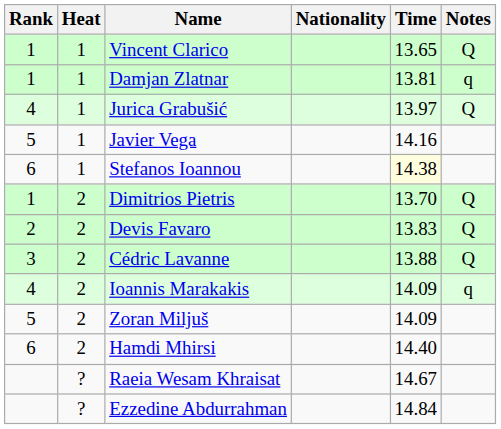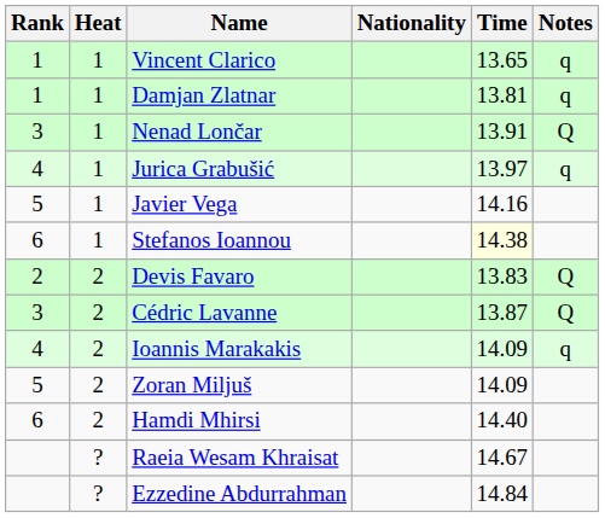 <table class="wikitable sortable" style="text-align:center">
 <tr>
 <th>Rank</th>
 <th>Heat</th>
 <th>Name</th>
 <th>Nationality</th>
 <th>Time</th>
 <th>Notes</th>
 </tr>
 <tr bgcolor=ccffcc>
 <td>1</td>
 <td>1</td>
 <td align=left><a href='#'>Vincent Clarico</a></td>
 <td align=left></td>
 <td>13.65</td>
-<td>Q</td>
+<td>q</td>
 </tr>
 <tr bgcolor=ccffcc>
 <td>1</td>
 <td>1</td>
 <td align=left><a href='#'>Damjan Zlatnar</a></td>
 <td align=left></td>
 <td>13.81</td>
 <td>q</td>
 </tr>
+<tr bgcolor=ccffcc>
+<td>3</td>
+<td>1</td>
+<td align=left><a href='#'>Nenad Lončar</a></td>
+<td align=left></td>
+<td>13.91</td>
+<td>Q</td>
+</tr>
 <tr bgcolor=ddffdd>
 <td>4</td>
 <td>1</td>
 <td align=left><a href='#'>Jurica Grabušić</a></td>
 <td align=left></td>
 <td>13.97</td>
-<td>Q</td>
+<td>q</td>
 </tr>
 <tr>
 <td>5</td>
 <td>1</td>
 <td align=left><a href='#'>Javier Vega</a></td>
 <td align=left></td>
 <td>14.16</td>
 <td></td>
 </tr>
 <tr>
 <td>6</td>
 <td>1</td>
 <td align=left><a href='#'>Stefanos Ioannou</a></td>
 <td align=left></td>
 <td style="background: lightyellow;">14.38</td>
 <td></td>
 </tr>
 <tr bgcolor=ccffcc>
-<td>1</td>
-<td>2</td>
-<td align=left><a href='#'>Dimitrios Pietris</a></td>
-<td align=left></td>
-<td>13.70</td>
-<td>Q</td>
-</tr>
-<tr bgcolor=ccffcc>
 <td>2</td>
 <td>2</td>
 <td align=left><a href='#'>Devis Favaro</a></td>
 <td align=left></td>
 <td>13.83</td>
 <td>Q</td>
 </tr>
 <tr bgcolor=ccffcc>
 <td>3</td>
 <td>2</td>
 <td align=left><a href='#'>Cédric Lavanne</a></td>
 <td align=left></td>
-<td>13.88</td>
+<td>13.87</td>
 <td>Q</td>
 </tr>
 <tr bgcolor=ddffdd>
 <td>4</td>
 <td>2</td>
 <td align=left><a href='#'>Ioannis Marakakis</a></td>
 <td align=left></td>
 <td>14.09</td>
 <td>q</td>
 </tr>
 <tr>
 <td>5</td>
 <td>2</td>
 <td align=left><a href='#'>Zoran Miljuš</a></td>
 <td align=left></td>
 <td>14.09</td>
 <td></td>
 </tr>
 <tr>
 <td>6</td>
 <td>2</td>
 <td align=left><a href='#'>Hamdi Mhirsi</a></td>
 <td align=left></td>
 <td>14.40</td>
 <td></td>
 </tr>
 <tr>
 <td></td>
 <td>?</td>
 <td align=left><a href='#'>Raeia Wesam Khraisat</a></td>
 <td align=left></td>
 <td>14.67</td>
 <td></td>
 </tr>
 <tr>
 <td></td>
 <td>?</td>
 <td align=left><a href='#'>Ezzedine Abdurrahman</a></td>
 <td align=left></td>
 <td>14.84</td>
 <td></td>
 </tr>
 </table>
